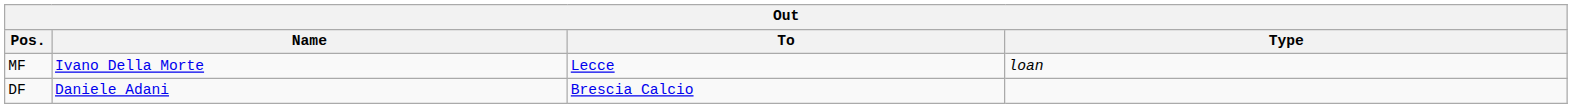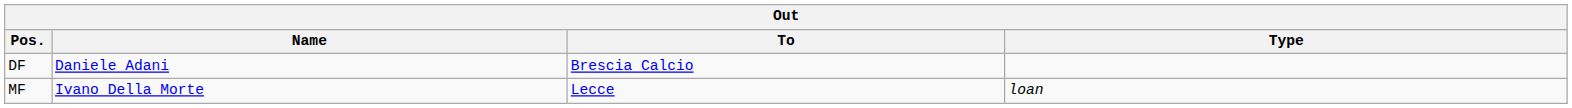 <table class="wikitable" style="font-size:90%;width:99%;">
 <tr>
 <th colspan="4">Out</th>
 </tr>
 <tr>
 <th width=3%>Pos.</th>
 <th width=33%>Name</th>
 <th width=28%>To</th>
 <th width=36%>Type</th>
 </tr>
 <tr>
+<td>DF</td>
+<td><a href='#'>Daniele Adani</a></td>
+<td><a href='#'>Brescia Calcio</a></td>
+<td></td>
+</tr>
+<tr>
 <td>MF</td>
 <td><a href='#'>Ivano Della Morte</a></td>
 <td><a href='#'>Lecce</a></td>
 <td><em>loan</em></td>
 </tr>
-<tr>
-<td>DF</td>
-<td><a href='#'>Daniele Adani</a></td>
-<td><a href='#'>Brescia Calcio</a></td>
-<td></td>
-</tr>
 </table>
